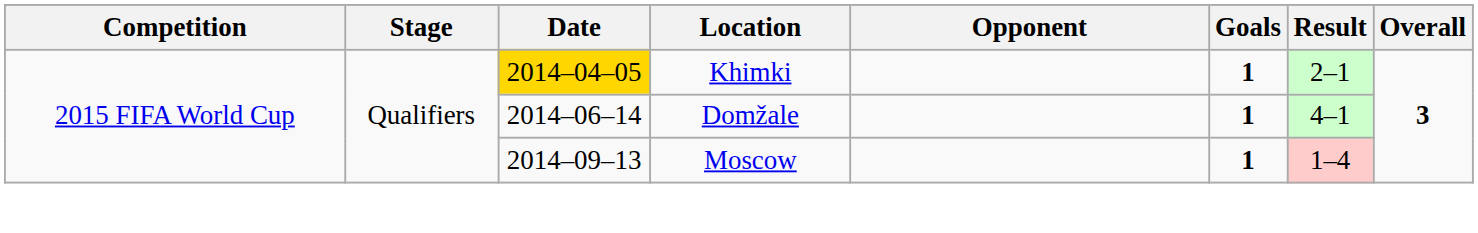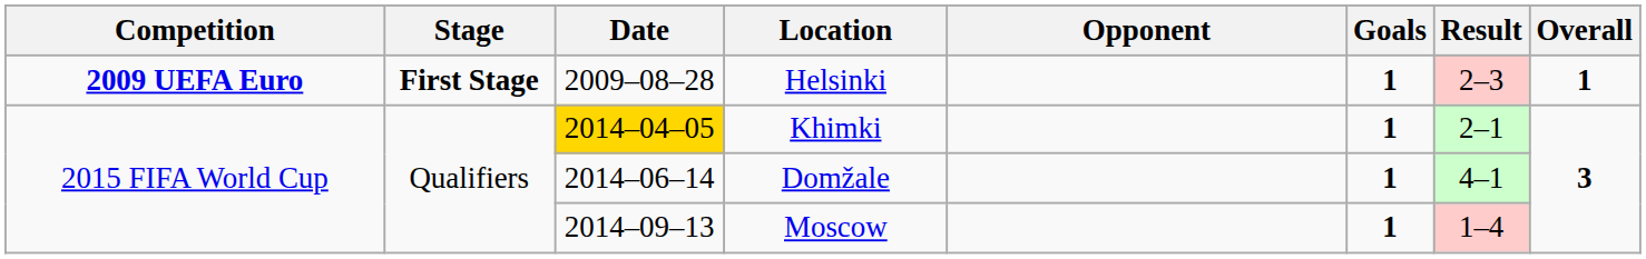 <table class="wikitable" style="font-size:90%">
 <tr>
 <th width=175px>Competition</th>
 <th width=75px>Stage</th>
 <th width=75px>Date</th>
 <th width=100px>Location</th>
 <th width=185px>Opponent</th>
 <th width=25px>Goals</th>
 <th width=25>Result</th>
 <th width=25px>Overall</th>
+</tr>
+<tr align=center>
+<td><strong><a href='#'>2009 UEFA Euro</a></strong></td>
+<td><strong>First Stage</strong></td>
+<td>2009–08–28</td>
+<td><a href='#'>Helsinki</a></td>
+<td align=left></td>
+<td><strong>1</strong></td>
+<td bgcolor=#FFCCCC>2–3</td>
+<td><strong>1</strong></td>
 </tr>
 <tr align=center>
 <td rowspan=3><a href='#'>2015 FIFA World Cup</a></td>
 <td rowspan=3>Qualifiers</td>
 <td style="background: gold;">2014–04–05</td>
 <td><a href='#'>Khimki</a></td>
 <td align=left></td>
 <td><strong>1</strong></td>
 <td bgcolor=#CCFFCC>2–1</td>
 <td rowspan=3><strong>3</strong></td>
 </tr>
 <tr align=center>
 <td>2014–06–14</td>
 <td><a href='#'>Domžale</a></td>
 <td align=left></td>
 <td><strong>1</strong></td>
 <td bgcolor=#CCFFCC>4–1</td>
 </tr>
 <tr align=center>
 <td>2014–09–13</td>
 <td><a href='#'>Moscow</a></td>
 <td align=left></td>
 <td><strong>1</strong></td>
 <td bgcolor=#FFCCCC>1–4</td>
 </tr>
 </table>
